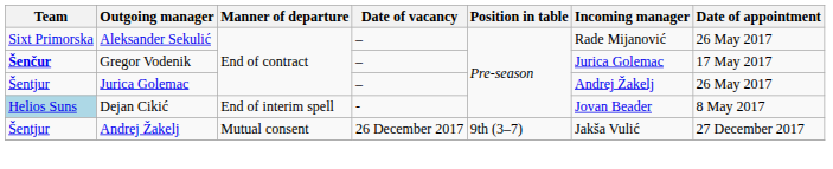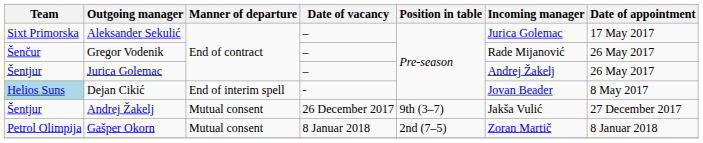 <table class="wikitable sortable">
 <tr>
 <th>Team</th>
 <th>Outgoing manager</th>
 <th>Manner of departure</th>
 <th>Date of vacancy</th>
 <th>Position in table</th>
 <th>Incoming manager</th>
 <th>Date of appointment</th>
 </tr>
 <tr>
 <td><a href='#'>Sixt Primorska</a></td>
 <td> <a href='#'>Aleksander Sekulić</a></td>
 <td rowspan=3>End of contract</td>
 <td>–</td>
 <td rowspan=4><em>Pre-season</em></td>
+<td> <a href='#'>Jurica Golemac</a></td>
+<td>17 May 2017</td>
+</tr>
+<tr>
+<td><a href='#'>Šenčur</a></td>
+<td> Gregor Vodenik</td>
+<td>–</td>
 <td> Rade Mijanović</td>
 <td>26 May 2017</td>
-</tr>
-<tr>
-<td><strong><a href='#'>Šenčur</a></strong></td>
-<td> Gregor Vodenik</td>
-<td>–</td>
-<td> <a href='#'>Jurica Golemac</a></td>
-<td>17 May 2017</td>
 </tr>
 <tr>
 <td><a href='#'>Šentjur</a></td>
 <td> <a href='#'>Jurica Golemac</a></td>
 <td>–</td>
 <td> <a href='#'>Andrej Žakelj</a></td>
 <td>26 May 2017</td>
 </tr>
 <tr>
 <td style="background: lightblue;"><a href='#'>Helios Suns</a></td>
 <td> Dejan Cikić</td>
 <td>End of interim spell</td>
 <td>-</td>
 <td> <a href='#'>Jovan Beader</a></td>
 <td>8 May 2017</td>
 </tr>
 <tr>
 <td><a href='#'>Šentjur</a></td>
 <td> <a href='#'>Andrej Žakelj</a></td>
 <td>Mutual consent</td>
 <td>26 December 2017</td>
 <td>9th (3–7)</td>
 <td> Jakša Vulić</td>
 <td>27 December 2017</td>
 </tr>
 <tr>
+<td><a href='#'>Petrol Olimpija</a></td>
+<td> <a href='#'>Gašper Okorn</a></td>
+<td>Mutual consent</td>
+<td>8 Januar 2018</td>
+<td>2nd (7–5)</td>
+<td> <a href='#'>Zoran Martič</a></td>
+<td>8 Januar 2018</td>
+</tr>
+<tr>
 </tr>
 </table>
